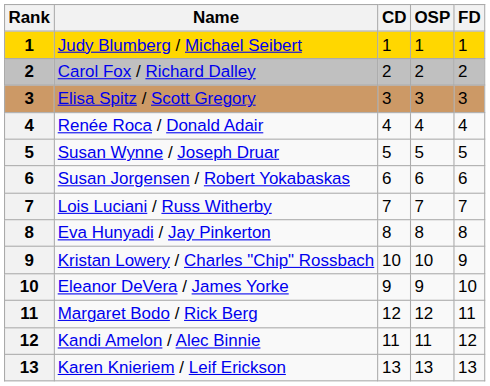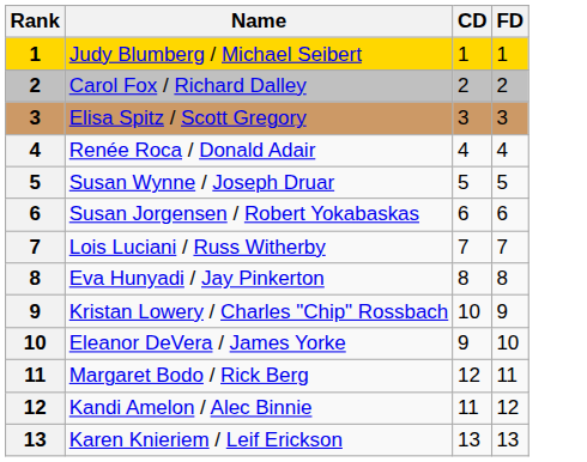 <table class="wikitable">
 <tr>
 <th>Rank</th>
 <th>Name</th>
 <th>CD</th>
-<th>OSP</th>
 <th>FD</th>
 </tr>
 <tr bgcolor="gold">
 <td align="center"><strong>1</strong></td>
 <td><a href='#'>Judy Blumberg</a> / <a href='#'>Michael Seibert</a></td>
-<td>1</td>
 <td>1</td>
 <td>1</td>
 </tr>
 <tr bgcolor="silver">
 <td align="center"><strong>2</strong></td>
 <td><a href='#'>Carol Fox</a> / <a href='#'>Richard Dalley</a></td>
 <td>2</td>
 <td>2</td>
-<td>2</td>
 </tr>
 <tr bgcolor="cc9966">
 <td align="center"><strong>3</strong></td>
 <td><a href='#'>Elisa Spitz</a> / <a href='#'>Scott Gregory</a></td>
-<td>3</td>
 <td>3</td>
 <td>3</td>
 </tr>
 <tr>
 <th>4</th>
 <td><a href='#'>Renée Roca</a> / <a href='#'>Donald Adair</a></td>
 <td>4</td>
 <td>4</td>
-<td>4</td>
 </tr>
 <tr>
 <th>5</th>
 <td><a href='#'>Susan Wynne</a> / <a href='#'>Joseph Druar</a></td>
-<td>5</td>
 <td>5</td>
 <td>5</td>
 </tr>
 <tr>
 <th>6</th>
 <td><a href='#'>Susan Jorgensen</a> / <a href='#'>Robert Yokabaskas</a></td>
 <td>6</td>
 <td>6</td>
-<td>6</td>
 </tr>
 <tr>
 <th>7</th>
 <td><a href='#'>Lois Luciani</a> / <a href='#'>Russ Witherby</a></td>
-<td>7</td>
 <td>7</td>
 <td>7</td>
 </tr>
 <tr>
 <th>8</th>
 <td><a href='#'>Eva Hunyadi</a> / <a href='#'>Jay Pinkerton</a></td>
 <td>8</td>
 <td>8</td>
-<td>8</td>
 </tr>
 <tr>
 <th>9</th>
 <td><a href='#'>Kristan Lowery</a> / <a href='#'>Charles "Chip" Rossbach</a></td>
-<td>10</td>
 <td>10</td>
 <td>9</td>
 </tr>
 <tr>
 <th>10</th>
 <td><a href='#'>Eleanor DeVera</a> / <a href='#'>James Yorke</a></td>
 <td>9</td>
-<td>9</td>
 <td>10</td>
 </tr>
 <tr>
 <th>11</th>
 <td><a href='#'>Margaret Bodo</a> / <a href='#'>Rick Berg</a></td>
 <td>12</td>
-<td>12</td>
 <td>11</td>
 </tr>
 <tr>
 <th>12</th>
 <td><a href='#'>Kandi Amelon</a> / <a href='#'>Alec Binnie</a></td>
-<td>11</td>
 <td>11</td>
 <td>12</td>
 </tr>
 <tr>
 <th>13</th>
 <td><a href='#'>Karen Knieriem</a> / <a href='#'>Leif Erickson</a></td>
 <td>13</td>
 <td>13</td>
-<td>13</td>
 </tr>
 </table>
